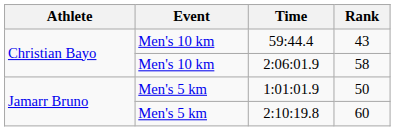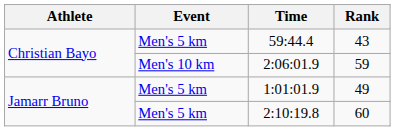 <table class="wikitable" style="text-align:center; font-size:90%; width:30%;">
 <tr>
 <th>Athlete</th>
 <th>Event</th>
 <th>Time</th>
 <th>Rank</th>
 </tr>
 <tr>
 <td align=left rowspan=2><a href='#'>Christian Bayo</a></td>
-<td align=left><a href='#'>Men's 10 km</a></td>
+<td align=left><a href='#'>Men's 5 km</a></td>
 <td>59:44.4</td>
 <td>43</td>
 </tr>
 <tr>
 <td align=left><a href='#'>Men's 10 km</a></td>
 <td>2:06:01.9</td>
-<td>58</td>
+<td>59</td>
 </tr>
 <tr>
 <td align=left rowspan=2><a href='#'>Jamarr Bruno</a></td>
 <td align=left><a href='#'>Men's 5 km</a></td>
 <td>1:01:01.9</td>
-<td>50</td>
+<td>49</td>
 </tr>
 <tr>
 <td align=left><a href='#'>Men's 5 km</a></td>
 <td>2:10:19.8</td>
 <td>60</td>
 </tr>
 </table>
